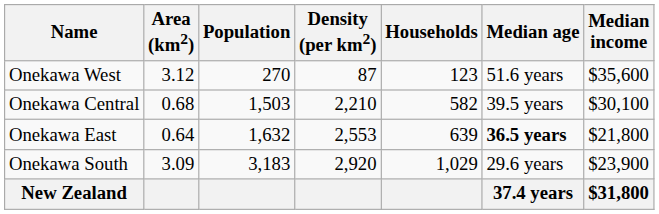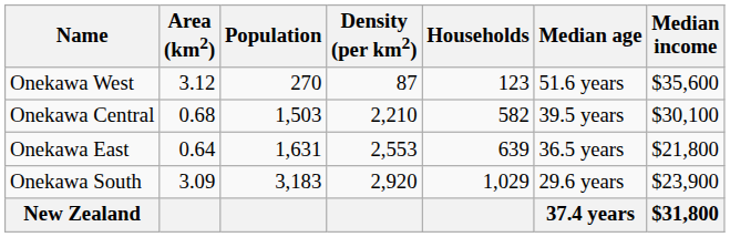 <table class="wikitable">
 <tr>
 <th>Name</th>
 <th>Area<br>(km<sup>2</sup>)</th>
 <th>Population</th>
 <th>Density<br>(per km<sup>2</sup>)</th>
 <th>Households</th>
 <th>Median age</th>
 <th>Median<br>income</th>
 </tr>
 <tr>
 <td>Onekawa West</td>
 <td style="text-align:right;">3.12</td>
 <td style="text-align:right;">270</td>
 <td style="text-align:right;">87</td>
 <td style="text-align:right;">123</td>
 <td>51.6 years</td>
 <td>$35,600</td>
 </tr>
 <tr>
 <td>Onekawa Central</td>
 <td style="text-align:right;">0.68</td>
 <td style="text-align:right;">1,503</td>
 <td style="text-align:right;">2,210</td>
 <td style="text-align:right;">582</td>
 <td>39.5 years</td>
 <td>$30,100</td>
 </tr>
 <tr>
 <td>Onekawa East</td>
 <td style="text-align:right;">0.64</td>
-<td style="text-align:right;">1,632</td>
+<td style="text-align:right;">1,631</td>
 <td style="text-align:right;">2,553</td>
 <td style="text-align:right;">639</td>
-<td><strong>36.5 years</strong></td>
+<td>36.5 years</td>
 <td>$21,800</td>
 </tr>
 <tr>
 <td>Onekawa South</td>
 <td style="text-align:right;">3.09</td>
 <td style="text-align:right;">3,183</td>
 <td style="text-align:right;">2,920</td>
 <td style="text-align:right;">1,029</td>
 <td>29.6 years</td>
 <td>$23,900</td>
 </tr>
 <tr>
 <th>New Zealand</th>
 <th></th>
 <th></th>
 <th></th>
 <th></th>
 <th>37.4 years</th>
 <th style="text-align:left;">$31,800</th>
 </tr>
 </table>
